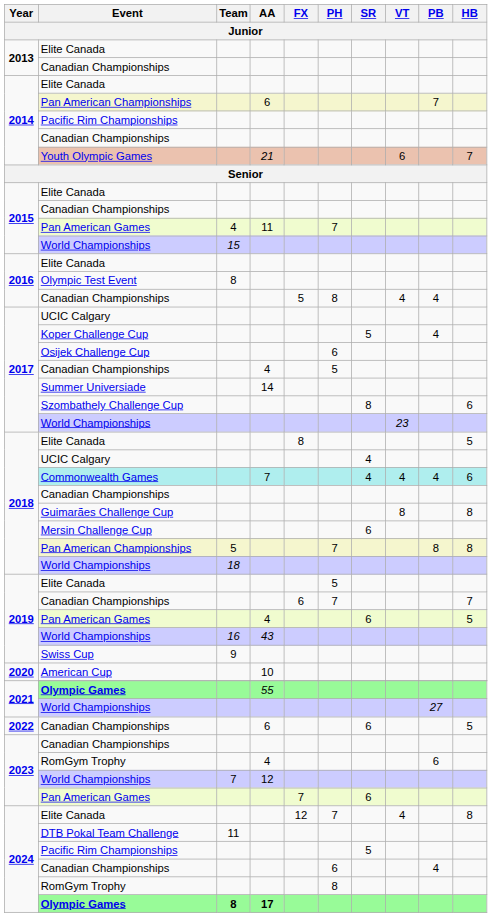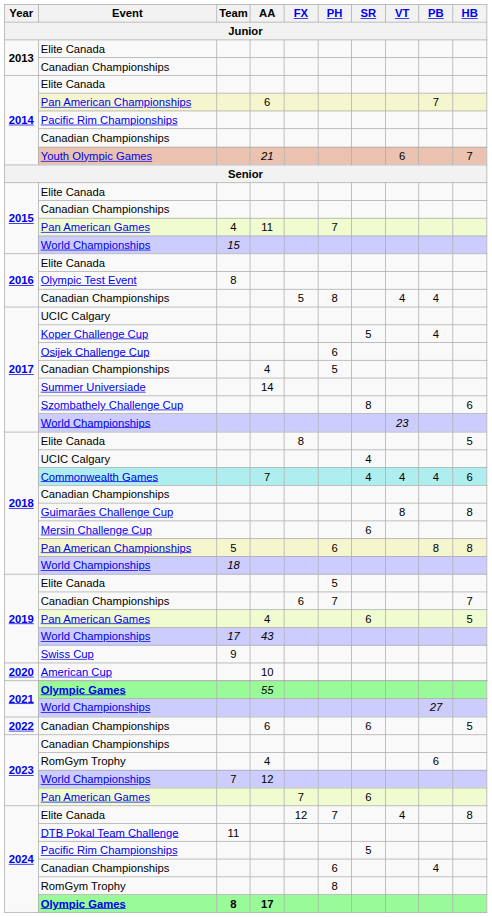 <table class="wikitable sortable" style="text-align:center; font-size:95%;">
 <tr>
 <th width=7% class=unsortable>Year</th>
 <th width=37% class=unsortable>Event</th>
 <th width=7% class=unsortable>Team</th>
 <th width=7% class=unsortable>AA</th>
 <th width=7% class=unsortable><a href='#'>FX</a></th>
 <th width=7% class=unsortable><a href='#'>PH</a></th>
 <th width=7% class=unsortable><a href='#'>SR</a></th>
 <th width=7% class=unsortable><a href='#'>VT</a></th>
 <th width=7% class=unsortable><a href='#'>PB</a></th>
 <th width=7% class=unsortable><a href='#'>HB</a></th>
 </tr>
 <tr>
 <th colspan="10">Junior</th>
 </tr>
 <tr>
 <td rowspan="2"><strong>2013</strong></td>
 <td align=left>Elite Canada</td>
 <td></td>
 <td></td>
 <td></td>
 <td></td>
 <td></td>
 <td></td>
 <td></td>
 <td></td>
 </tr>
 <tr>
 <td align=left>Canadian Championships</td>
 <td></td>
 <td></td>
 <td></td>
 <td></td>
 <td></td>
 <td></td>
 <td></td>
 <td></td>
 </tr>
 <tr>
 <td rowspan="5"><strong><a href='#'>2014</a></strong></td>
 <td align=left>Elite Canada</td>
 <td></td>
 <td></td>
 <td></td>
 <td></td>
 <td></td>
 <td></td>
 <td></td>
 <td></td>
 </tr>
 <tr bgcolor=#F5F6CE>
 <td align=left><a href='#'>Pan American Championships</a></td>
 <td></td>
 <td>6</td>
 <td></td>
 <td></td>
 <td></td>
 <td></td>
 <td>7</td>
 <td></td>
 </tr>
 <tr>
 <td align=left><a href='#'>Pacific Rim Championships</a></td>
 <td></td>
 <td></td>
 <td></td>
 <td></td>
 <td></td>
 <td></td>
 <td></td>
 <td></td>
 </tr>
 <tr>
 <td align=left>Canadian Championships</td>
 <td></td>
 <td></td>
 <td></td>
 <td></td>
 <td></td>
 <td></td>
 <td></td>
 <td></td>
 </tr>
 <tr bgcolor=#EBC2AF>
 <td align=left><a href='#'>Youth Olympic Games</a></td>
 <td></td>
 <td><em>21</em></td>
 <td></td>
 <td></td>
 <td></td>
 <td>6</td>
 <td></td>
 <td>7</td>
 </tr>
 <tr>
 <th colspan="10">Senior</th>
 </tr>
 <tr>
 <td rowspan="4"><strong><a href='#'>2015</a></strong></td>
 <td align=left>Elite Canada</td>
 <td></td>
 <td></td>
 <td></td>
 <td></td>
 <td></td>
 <td></td>
 <td></td>
 <td></td>
 </tr>
 <tr>
 <td align=left>Canadian Championships</td>
 <td></td>
 <td></td>
 <td></td>
 <td></td>
 <td></td>
 <td></td>
 <td></td>
 <td></td>
 </tr>
 <tr bgcolor=#f0fccf>
 <td align=left><a href='#'>Pan American Games</a></td>
 <td>4</td>
 <td>11</td>
 <td></td>
 <td>7</td>
 <td></td>
 <td></td>
 <td></td>
 <td></td>
 </tr>
 <tr bgcolor=#CCCCFF>
 <td align=left><a href='#'>World Championships</a></td>
 <td><em>15</em></td>
 <td></td>
 <td></td>
 <td></td>
 <td></td>
 <td></td>
 <td></td>
 <td></td>
 </tr>
 <tr>
 <td rowspan="3"><strong><a href='#'>2016</a></strong></td>
 <td align=left>Elite Canada</td>
 <td></td>
 <td></td>
 <td></td>
 <td></td>
 <td></td>
 <td></td>
 <td></td>
 <td></td>
 </tr>
 <tr>
 <td align=left><a href='#'>Olympic Test Event</a></td>
 <td>8</td>
 <td></td>
 <td></td>
 <td></td>
 <td></td>
 <td></td>
 <td></td>
 <td></td>
 </tr>
 <tr>
 <td align=left>Canadian Championships</td>
 <td></td>
 <td></td>
 <td>5</td>
 <td>8</td>
 <td></td>
 <td>4</td>
 <td>4</td>
 <td></td>
 </tr>
 <tr>
 <td rowspan="7"><strong><a href='#'>2017</a></strong></td>
 <td align=left>UCIC Calgary</td>
 <td></td>
 <td></td>
 <td></td>
 <td></td>
 <td></td>
 <td></td>
 <td></td>
 <td></td>
 </tr>
 <tr>
 <td align=left><a href='#'>Koper Challenge Cup</a></td>
 <td></td>
 <td></td>
 <td></td>
 <td></td>
 <td>5</td>
 <td></td>
 <td>4</td>
 <td></td>
 </tr>
 <tr>
 <td align=left><a href='#'>Osijek Challenge Cup</a></td>
 <td></td>
 <td></td>
 <td></td>
 <td>6</td>
 <td></td>
 <td></td>
 <td></td>
 <td></td>
 </tr>
 <tr>
 <td align=left>Canadian Championships</td>
 <td></td>
 <td>4</td>
 <td></td>
 <td>5</td>
 <td></td>
 <td></td>
 <td></td>
 <td></td>
 </tr>
 <tr>
 <td align=left><a href='#'>Summer Universiade</a></td>
 <td></td>
 <td>14</td>
 <td></td>
 <td></td>
 <td></td>
 <td></td>
 <td></td>
 <td></td>
 </tr>
 <tr>
 <td align=left><a href='#'>Szombathely Challenge Cup</a></td>
 <td></td>
 <td></td>
 <td></td>
 <td></td>
 <td>8</td>
 <td></td>
 <td></td>
 <td>6</td>
 </tr>
 <tr bgcolor=#CCCCFF>
 <td align=left><a href='#'>World Championships</a></td>
 <td></td>
 <td></td>
 <td></td>
 <td></td>
 <td></td>
 <td><em>23</em></td>
 <td></td>
 <td></td>
 </tr>
 <tr>
 <td rowspan="8"><strong><a href='#'>2018</a></strong></td>
 <td align=left>Elite Canada</td>
 <td></td>
 <td></td>
 <td>8</td>
 <td></td>
 <td></td>
 <td></td>
 <td></td>
 <td>5</td>
 </tr>
 <tr>
 <td align=left>UCIC Calgary</td>
 <td></td>
 <td></td>
 <td></td>
 <td></td>
 <td>4</td>
 <td></td>
 <td></td>
 <td></td>
 </tr>
 <tr bgcolor="#afeeee">
 <td align=left><a href='#'>Commonwealth Games</a></td>
 <td></td>
 <td>7</td>
 <td></td>
 <td></td>
 <td>4</td>
 <td>4</td>
 <td>4</td>
 <td>6</td>
 </tr>
 <tr>
 <td align=left>Canadian Championships</td>
 <td></td>
 <td></td>
 <td></td>
 <td></td>
 <td></td>
 <td></td>
 <td></td>
 <td></td>
 </tr>
 <tr>
 <td align=left><a href='#'>Guimarães Challenge Cup</a></td>
 <td></td>
 <td></td>
 <td></td>
 <td></td>
 <td></td>
 <td>8</td>
 <td></td>
 <td>8</td>
 </tr>
 <tr>
 <td align=left><a href='#'>Mersin Challenge Cup</a></td>
 <td></td>
 <td></td>
 <td></td>
 <td></td>
 <td>6</td>
 <td></td>
 <td></td>
 <td></td>
 </tr>
 <tr bgcolor=#F5F6CE>
 <td align=left><a href='#'>Pan American Championships</a></td>
 <td>5</td>
 <td></td>
 <td></td>
-<td>7</td>
+<td>6</td>
 <td></td>
 <td></td>
 <td>8</td>
 <td>8</td>
 </tr>
 <tr bgcolor=#CCCCFF>
 <td align=left><a href='#'>World Championships</a></td>
 <td><em>18</em></td>
 <td></td>
 <td></td>
 <td></td>
 <td></td>
 <td></td>
 <td></td>
 <td></td>
 </tr>
 <tr>
 <td rowspan="5"><strong><a href='#'>2019</a></strong></td>
 <td align=left>Elite Canada</td>
 <td></td>
 <td></td>
 <td></td>
 <td>5</td>
 <td></td>
 <td></td>
 <td></td>
 <td></td>
 </tr>
 <tr>
 <td align=left>Canadian Championships</td>
 <td></td>
 <td></td>
 <td>6</td>
 <td>7</td>
 <td></td>
 <td></td>
 <td></td>
 <td>7</td>
 </tr>
 <tr bgcolor=#f0fccf>
 <td align=left><a href='#'>Pan American Games</a></td>
 <td></td>
 <td>4</td>
 <td></td>
 <td></td>
 <td>6</td>
 <td></td>
 <td></td>
 <td>5</td>
 </tr>
 <tr bgcolor=#CCCCFF>
 <td align=left><a href='#'>World Championships</a></td>
-<td><em>16</em></td>
+<td><em>17</em></td>
 <td><em>43</em></td>
 <td></td>
 <td></td>
 <td></td>
 <td></td>
 <td></td>
 <td></td>
 </tr>
 <tr>
 <td align=left><a href='#'>Swiss Cup</a></td>
 <td>9</td>
 <td></td>
 <td></td>
 <td></td>
 <td></td>
 <td></td>
 <td></td>
 <td></td>
 </tr>
 <tr>
 <td rowspan="1"><strong><a href='#'>2020</a></strong></td>
 <td align=left><a href='#'>American Cup</a></td>
 <td></td>
 <td>10</td>
 <td></td>
 <td></td>
 <td></td>
 <td></td>
 <td></td>
 <td></td>
 </tr>
 <tr>
 <td rowspan="3"><strong><a href='#'>2021</a></strong></td>
 </tr>
 <tr bgcolor=98FB98>
 <td align=left><strong><a href='#'>Olympic Games</a></strong></td>
 <td></td>
 <td><em>55</em></td>
 <td></td>
 <td></td>
 <td></td>
 <td></td>
 <td></td>
 <td></td>
 </tr>
 <tr bgcolor=#CCCCFF>
 <td align=left><a href='#'>World Championships</a></td>
 <td></td>
 <td></td>
 <td></td>
 <td></td>
 <td></td>
 <td></td>
 <td><em>27</em></td>
 <td></td>
 </tr>
 <tr>
 <td rowspan="1"><strong><a href='#'>2022</a></strong></td>
 <td align=left>Canadian Championships</td>
 <td></td>
 <td>6</td>
 <td></td>
 <td></td>
 <td>6</td>
 <td></td>
 <td></td>
 <td>5</td>
 </tr>
 <tr>
 <td rowspan="4"><strong><a href='#'>2023</a></strong></td>
 <td align=left>Canadian Championships</td>
 <td></td>
 <td></td>
 <td></td>
 <td></td>
 <td></td>
 <td></td>
 <td></td>
 <td></td>
 </tr>
 <tr>
 <td align=left>RomGym Trophy</td>
 <td></td>
 <td>4</td>
 <td></td>
 <td></td>
 <td></td>
 <td></td>
 <td>6</td>
 <td></td>
 </tr>
 <tr bgcolor=#CCCCFF>
 <td align=left><a href='#'>World Championships</a></td>
 <td>7</td>
 <td>12</td>
 <td></td>
 <td></td>
 <td></td>
 <td></td>
 <td></td>
 <td></td>
 </tr>
 <tr bgcolor=#f0fccf>
 <td align=left><a href='#'>Pan American Games</a></td>
 <td></td>
 <td></td>
 <td>7</td>
 <td></td>
 <td>6</td>
 <td></td>
 <td></td>
 <td></td>
 </tr>
 <tr>
 <td rowspan="6"><strong><a href='#'>2024</a></strong></td>
 <td align=left>Elite Canada</td>
 <td></td>
 <td></td>
 <td>12</td>
 <td>7</td>
 <td></td>
 <td>4</td>
 <td></td>
 <td>8</td>
 </tr>
 <tr>
 <td align=left><a href='#'>DTB Pokal Team Challenge</a></td>
 <td>11</td>
 <td></td>
 <td></td>
 <td></td>
 <td></td>
 <td></td>
 <td></td>
 <td></td>
 </tr>
 <tr>
 <td align=left><a href='#'>Pacific Rim Championships</a></td>
 <td></td>
 <td></td>
 <td></td>
 <td></td>
 <td>5</td>
 <td></td>
 <td></td>
 <td></td>
 </tr>
 <tr>
 <td align=left>Canadian Championships</td>
 <td></td>
 <td></td>
 <td></td>
 <td>6</td>
 <td></td>
 <td></td>
 <td>4</td>
 <td></td>
 </tr>
 <tr>
 <td align=left>RomGym Trophy</td>
 <td></td>
 <td></td>
 <td></td>
 <td>8</td>
 <td></td>
 <td></td>
 <td></td>
 <td></td>
 </tr>
 <tr bgcolor=98FB98>
 <td align=left><strong><a href='#'>Olympic Games</a></strong></td>
 <td><strong>8</strong></td>
 <td><strong>17</strong></td>
 <td></td>
 <td></td>
 <td></td>
 <td></td>
 <td></td>
 <td></td>
 </tr>
 </table>
